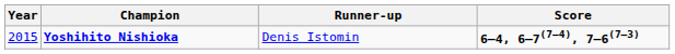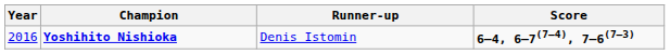 <table class="wikitable" style="font-size:90%">
 <tr>
 <th>Year</th>
 <th width="200">Champion</th>
 <th width="200">Runner-up</th>
 <th width="175">Score</th>
 </tr>
 <tr>
-<td><a href='#'>2015</a></td>
+<td><a href='#'>2016</a></td>
 <td> <strong><a href='#'>Yoshihito Nishioka</a></strong></td>
 <td> <a href='#'>Denis Istomin</a></td>
 <td><strong>6–4, 6–7<sup>(7–4)</sup>, 7–6<sup>(7–3)</sup></strong></td>
 </tr>
 </table>
